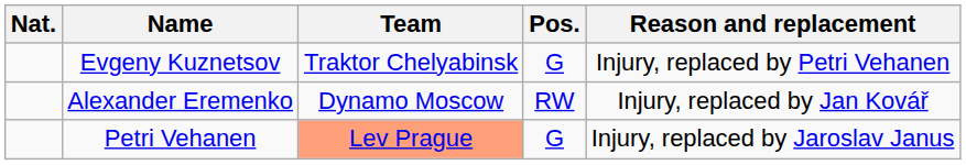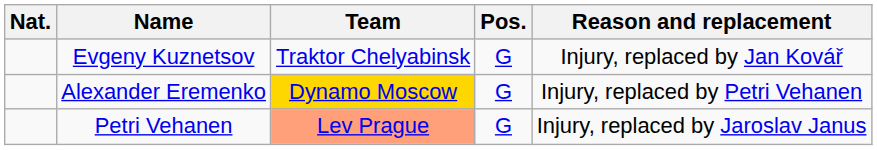 <table class="wikitable sortable" style="text-align:center;" !Number>
 <tr>
 <th>Nat.</th>
 <th>Name</th>
 <th>Team</th>
 <th>Pos.</th>
 <th colspan="2">Reason and replacement</th>
 </tr>
 <tr>
 <td></td>
 <td><a href='#'>Evgeny Kuznetsov</a></td>
 <td><a href='#'>Traktor Chelyabinsk</a></td>
 <td><a href='#'>G</a></td>
-<td>Injury, replaced by <a href='#'>Petri Vehanen</a></td>
+<td>Injury, replaced by <a href='#'>Jan Kovář</a></td>
 </tr>
 <tr>
 <td></td>
 <td><a href='#'>Alexander Eremenko</a></td>
-<td><a href='#'>Dynamo Moscow</a></td>
-<td><a href='#'>RW</a></td>
-<td>Injury, replaced by <a href='#'>Jan Kovář</a></td>
+<td style="background: gold;"><a href='#'>Dynamo Moscow</a></td>
+<td><a href='#'>G</a></td>
+<td>Injury, replaced by <a href='#'>Petri Vehanen</a></td>
 </tr>
 <tr>
 <td></td>
 <td><a href='#'>Petri Vehanen</a></td>
 <td style="background: lightsalmon;"><a href='#'>Lev Prague</a></td>
 <td><a href='#'>G</a></td>
 <td>Injury, replaced by <a href='#'>Jaroslav Janus</a></td>
 </tr>
 </table>
